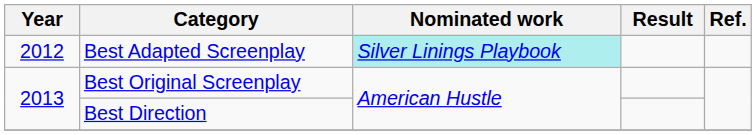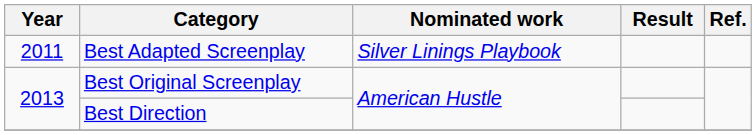 <table class=wikitable>
 <tr>
 <th scope="col" style="width:5em;">Year</th>
 <th scope="col" style="width:26em;">Category</th>
 <th scope="col" style="width:25em;">Nominated work</th>
 <th scope="col" style="width:5em;">Result</th>
 <th>Ref.</th>
 </tr>
 <tr>
-<td style="text-align:center;"><a href='#'>2012</a></td>
+<td style="text-align:center;"><a href='#'>2011</a></td>
 <td><a href='#'>Best Adapted Screenplay</a></td>
-<td style="background: paleturquoise;"><em><a href='#'>Silver Linings Playbook</a></em></td>
+<td><em><a href='#'>Silver Linings Playbook</a></em></td>
 <td></td>
 <td></td>
 </tr>
 <tr>
 <td style="text-align:center;", rowspan=2><a href='#'>2013</a></td>
 <td><a href='#'>Best Original Screenplay</a></td>
 <td rowspan=2><em><a href='#'>American Hustle</a></em></td>
 <td></td>
 <td rowspan=2></td>
 </tr>
 <tr>
 <td><a href='#'>Best Direction</a></td>
 <td></td>
 </tr>
 <tr>
 </tr>
 </table>
